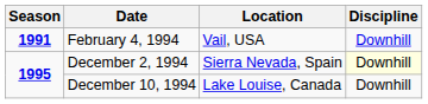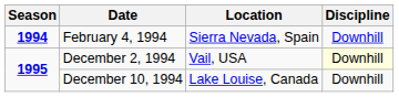 <table class="wikitable">
 <tr>
 <th>Season</th>
 <th>Date</th>
 <th>Location</th>
 <th>Discipline</th>
 </tr>
 <tr>
-<td align=center><strong><a href='#'>1991</a></strong></td>
+<td align=center><strong><a href='#'>1994</a></strong></td>
 <td>February 4, 1994</td>
-<td><a href='#'>Vail</a>, USA</td>
+<td><a href='#'>Sierra Nevada</a>, Spain</td>
 <td align=center><a href='#'>Downhill</a></td>
 </tr>
 <tr>
 <td rowspan=2 align=center><strong><a href='#'>1995</a></strong></td>
 <td>December 2, 1994</td>
-<td><a href='#'>Sierra Nevada</a>, Spain</td>
+<td><a href='#'>Vail</a>, USA</td>
 <td align=center style="background: lightyellow;">Downhill</td>
 </tr>
 <tr>
 <td>December 10, 1994</td>
 <td><a href='#'>Lake Louise</a>, Canada</td>
 <td align=center>Downhill</td>
 </tr>
 </table>
